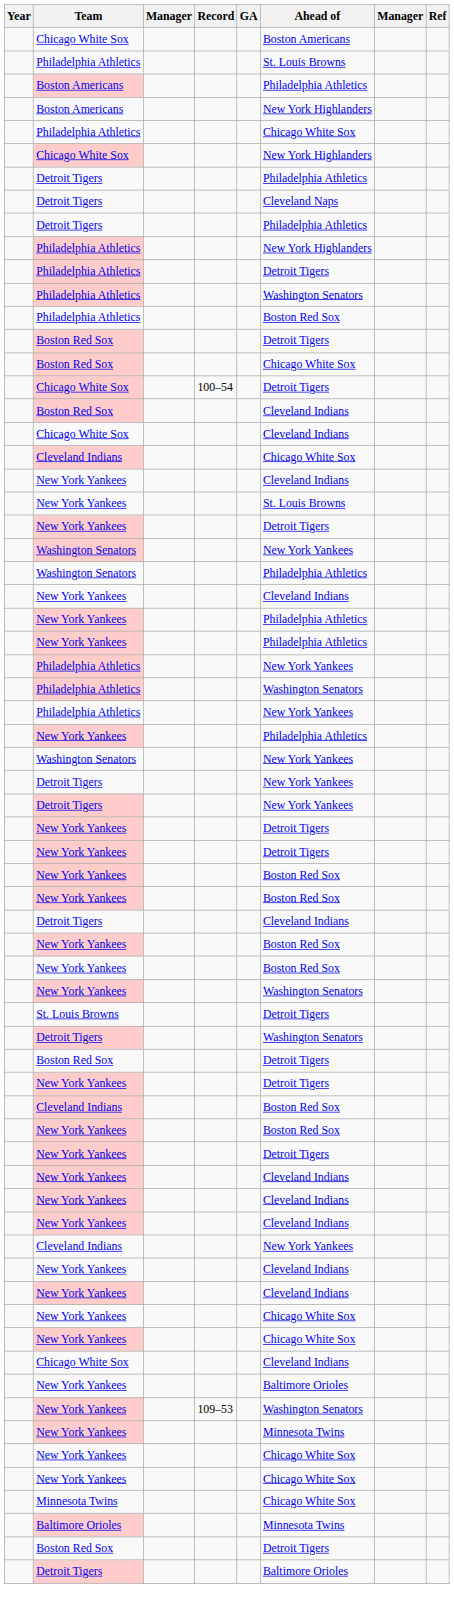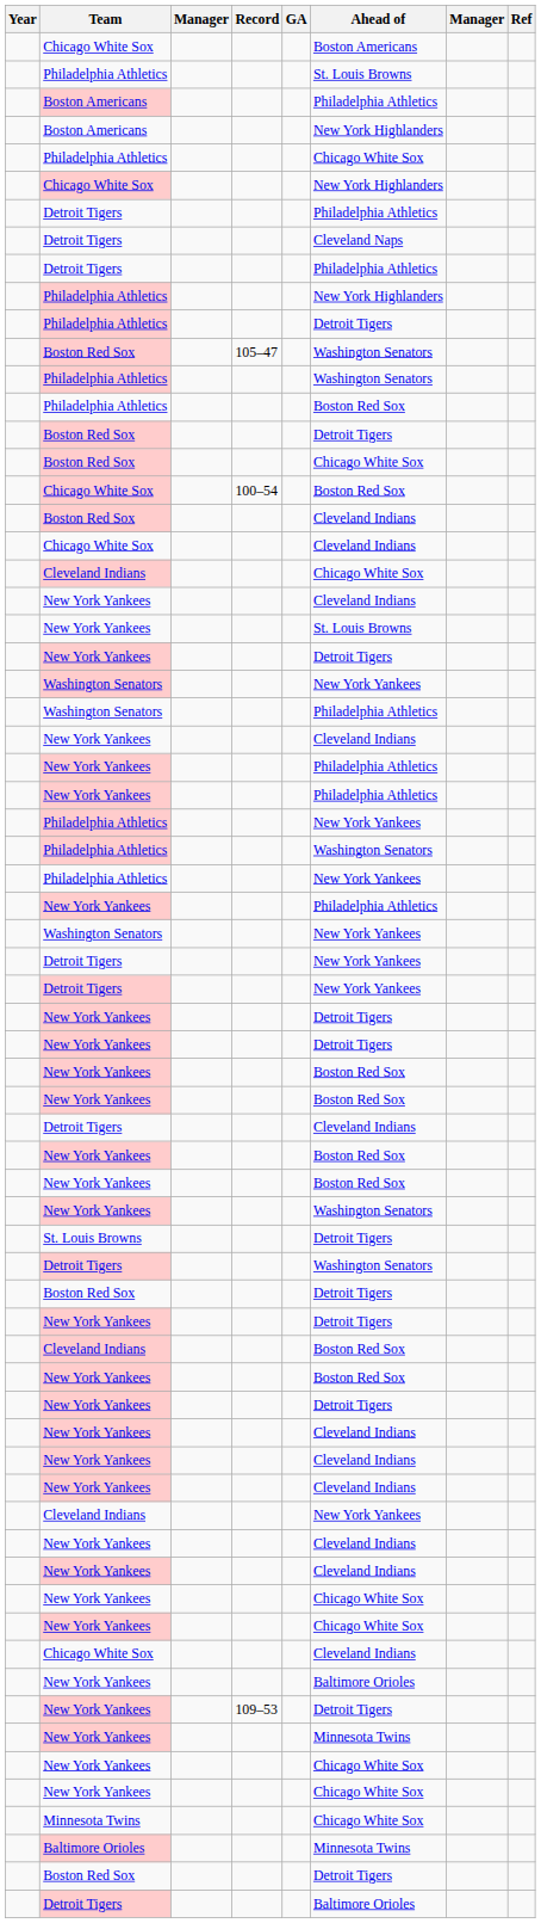 <table class="wikitable sortable sticky-header" style="font-size:1.00em; line-height:1.5em;">
 <tr>
 <th scope="col">Year</th>
 <th scope="col">Team</th>
 <th scope="col">Manager</th>
 <th scope="col">Record</th>
 <th scope="col">GA</th>
 <th scope="col">Ahead of</th>
 <th scope="col">Manager</th>
 <th scope="col" class="unsortable">Ref</th>
 </tr>
 <tr>
 <td align="center"></td>
 <td><a href='#'>Chicago White Sox</a></td>
 <td></td>
 <td></td>
 <td></td>
 <td><a href='#'>Boston Americans</a></td>
 <td></td>
 <td></td>
 </tr>
 <tr>
 <td align="center"></td>
 <td><a href='#'>Philadelphia Athletics</a></td>
 <td></td>
 <td></td>
 <td></td>
 <td><a href='#'>St. Louis Browns</a></td>
 <td></td>
 <td></td>
 </tr>
 <tr>
 <td align="center"></td>
 <td bgcolor="#fcc"><a href='#'>Boston Americans</a></td>
 <td></td>
 <td></td>
 <td></td>
 <td><a href='#'>Philadelphia Athletics</a></td>
 <td></td>
 <td></td>
 </tr>
 <tr>
 <td align="center"></td>
 <td><a href='#'>Boston Americans</a></td>
 <td></td>
 <td></td>
 <td></td>
 <td><a href='#'>New York Highlanders</a></td>
 <td></td>
 <td></td>
 </tr>
 <tr>
 <td align="center"></td>
 <td><a href='#'>Philadelphia Athletics</a></td>
 <td></td>
 <td></td>
 <td></td>
 <td><a href='#'>Chicago White Sox</a></td>
 <td></td>
 <td></td>
 </tr>
 <tr>
 <td align="center"></td>
 <td bgcolor="#fcc"><a href='#'>Chicago White Sox</a></td>
 <td></td>
 <td></td>
 <td></td>
 <td><a href='#'>New York Highlanders</a></td>
 <td></td>
 <td></td>
 </tr>
 <tr>
 <td align="center"></td>
 <td><a href='#'>Detroit Tigers</a></td>
 <td></td>
 <td></td>
 <td></td>
 <td><a href='#'>Philadelphia Athletics</a></td>
 <td></td>
 <td></td>
 </tr>
 <tr>
 <td align="center"></td>
 <td><a href='#'>Detroit Tigers</a></td>
 <td></td>
 <td></td>
 <td></td>
 <td><a href='#'>Cleveland Naps</a></td>
 <td></td>
 <td></td>
 </tr>
 <tr>
 <td align="center"></td>
 <td><a href='#'>Detroit Tigers</a></td>
 <td></td>
 <td></td>
 <td></td>
 <td><a href='#'>Philadelphia Athletics</a></td>
 <td></td>
 <td></td>
 </tr>
 <tr>
 <td align="center"></td>
 <td bgcolor="#fcc"><a href='#'>Philadelphia Athletics</a></td>
 <td></td>
 <td></td>
 <td></td>
 <td><a href='#'>New York Highlanders</a></td>
 <td></td>
 <td></td>
 </tr>
 <tr>
 <td align="center"></td>
 <td bgcolor="#fcc"><a href='#'>Philadelphia Athletics</a></td>
 <td></td>
 <td></td>
 <td></td>
 <td><a href='#'>Detroit Tigers</a></td>
 <td></td>
 <td></td>
 </tr>
 <tr>
 <td align="center"></td>
+<td bgcolor="#fcc"><a href='#'>Boston Red Sox</a></td>
+<td></td>
+<td>105–47</td>
+<td></td>
+<td><a href='#'>Washington Senators</a></td>
+<td></td>
+<td></td>
+</tr>
+<tr>
+<td align="center"></td>
 <td bgcolor="#fcc"><a href='#'>Philadelphia Athletics</a></td>
 <td></td>
 <td></td>
 <td></td>
 <td><a href='#'>Washington Senators</a></td>
 <td></td>
 <td></td>
 </tr>
 <tr>
 <td align="center"></td>
 <td><a href='#'>Philadelphia Athletics</a></td>
 <td></td>
 <td></td>
 <td></td>
 <td><a href='#'>Boston Red Sox</a></td>
 <td></td>
 <td></td>
 </tr>
 <tr>
 <td align="center"></td>
 <td bgcolor="#fcc"><a href='#'>Boston Red Sox</a></td>
 <td></td>
 <td></td>
 <td></td>
 <td><a href='#'>Detroit Tigers</a></td>
 <td></td>
 <td></td>
 </tr>
 <tr>
 <td align="center"></td>
 <td bgcolor="#fcc"><a href='#'>Boston Red Sox</a></td>
 <td></td>
 <td></td>
 <td></td>
 <td><a href='#'>Chicago White Sox</a></td>
 <td></td>
 <td></td>
 </tr>
 <tr>
 <td align="center"></td>
 <td bgcolor="#fcc"><a href='#'>Chicago White Sox</a></td>
 <td></td>
 <td>100–54</td>
 <td></td>
-<td><a href='#'>Detroit Tigers</a></td>
+<td><a href='#'>Boston Red Sox</a></td>
 <td></td>
 <td></td>
 </tr>
 <tr>
 <td align="center"></td>
 <td bgcolor="#fcc"><a href='#'>Boston Red Sox</a></td>
 <td></td>
 <td></td>
 <td></td>
 <td><a href='#'>Cleveland Indians</a></td>
 <td></td>
 <td></td>
 </tr>
 <tr>
 <td align="center"></td>
 <td><a href='#'>Chicago White Sox</a></td>
 <td></td>
 <td></td>
 <td></td>
 <td><a href='#'>Cleveland Indians</a></td>
 <td></td>
 <td></td>
 </tr>
 <tr>
 <td align="center"></td>
 <td bgcolor="#fcc"><a href='#'>Cleveland Indians</a></td>
 <td></td>
 <td></td>
 <td></td>
 <td><a href='#'>Chicago White Sox</a></td>
 <td></td>
 <td></td>
 </tr>
 <tr>
 <td align="center"></td>
 <td><a href='#'>New York Yankees</a></td>
 <td></td>
 <td></td>
 <td></td>
 <td><a href='#'>Cleveland Indians</a></td>
 <td></td>
 <td></td>
 </tr>
 <tr>
 <td align="center"></td>
 <td><a href='#'>New York Yankees</a></td>
 <td></td>
 <td></td>
 <td></td>
 <td><a href='#'>St. Louis Browns</a></td>
 <td></td>
 <td></td>
 </tr>
 <tr>
 <td align="center"></td>
 <td bgcolor="#fcc"><a href='#'>New York Yankees</a></td>
 <td></td>
 <td></td>
 <td></td>
 <td><a href='#'>Detroit Tigers</a></td>
 <td></td>
 <td></td>
 </tr>
 <tr>
 <td align="center"></td>
 <td bgcolor="#fcc"><a href='#'>Washington Senators</a></td>
 <td></td>
 <td></td>
 <td></td>
 <td><a href='#'>New York Yankees</a></td>
 <td></td>
 <td></td>
 </tr>
 <tr>
 <td align="center"></td>
 <td><a href='#'>Washington Senators</a></td>
 <td></td>
 <td></td>
 <td></td>
 <td><a href='#'>Philadelphia Athletics</a></td>
 <td></td>
 <td></td>
 </tr>
 <tr>
 <td align="center"></td>
 <td><a href='#'>New York Yankees</a></td>
 <td></td>
 <td></td>
 <td></td>
 <td><a href='#'>Cleveland Indians</a></td>
 <td></td>
 <td></td>
 </tr>
 <tr>
 <td align="center"></td>
 <td bgcolor="#fcc"><a href='#'>New York Yankees</a></td>
 <td></td>
 <td></td>
 <td></td>
 <td><a href='#'>Philadelphia Athletics</a></td>
 <td></td>
 <td></td>
 </tr>
 <tr>
 <td align="center"></td>
 <td bgcolor="#fcc"><a href='#'>New York Yankees</a></td>
 <td></td>
 <td></td>
 <td></td>
 <td><a href='#'>Philadelphia Athletics</a></td>
 <td></td>
 <td></td>
 </tr>
 <tr>
 <td align="center"></td>
 <td bgcolor="#fcc"><a href='#'>Philadelphia Athletics</a></td>
 <td></td>
 <td></td>
 <td></td>
 <td><a href='#'>New York Yankees</a></td>
 <td></td>
 <td></td>
 </tr>
 <tr>
 <td align="center"></td>
 <td bgcolor="#fcc"><a href='#'>Philadelphia Athletics</a></td>
 <td></td>
 <td></td>
 <td></td>
 <td><a href='#'>Washington Senators</a></td>
 <td></td>
 <td></td>
 </tr>
 <tr>
 <td align="center"></td>
 <td><a href='#'>Philadelphia Athletics</a></td>
 <td></td>
 <td></td>
 <td></td>
 <td><a href='#'>New York Yankees</a></td>
 <td></td>
 <td></td>
 </tr>
 <tr>
 <td align="center"></td>
 <td bgcolor="#fcc"><a href='#'>New York Yankees</a></td>
 <td></td>
 <td></td>
 <td></td>
 <td><a href='#'>Philadelphia Athletics</a></td>
 <td></td>
 <td></td>
 </tr>
 <tr>
 <td align="center"></td>
 <td><a href='#'>Washington Senators</a></td>
 <td></td>
 <td></td>
 <td></td>
 <td><a href='#'>New York Yankees</a></td>
 <td></td>
 <td></td>
 </tr>
 <tr>
 <td align="center"></td>
 <td><a href='#'>Detroit Tigers</a></td>
 <td></td>
 <td></td>
 <td></td>
 <td><a href='#'>New York Yankees</a></td>
 <td></td>
 <td></td>
 </tr>
 <tr>
 <td align="center"></td>
 <td bgcolor="#fcc"><a href='#'>Detroit Tigers</a></td>
 <td></td>
 <td></td>
 <td></td>
 <td><a href='#'>New York Yankees</a></td>
 <td></td>
 <td></td>
 </tr>
 <tr>
 <td align="center"></td>
 <td bgcolor="#fcc"><a href='#'>New York Yankees</a></td>
 <td></td>
 <td></td>
 <td></td>
 <td><a href='#'>Detroit Tigers</a></td>
 <td></td>
 <td></td>
 </tr>
 <tr>
 <td align="center"></td>
 <td bgcolor="#fcc"><a href='#'>New York Yankees</a></td>
 <td></td>
 <td></td>
 <td></td>
 <td><a href='#'>Detroit Tigers</a></td>
 <td></td>
 <td></td>
 </tr>
 <tr>
 <td align="center"></td>
 <td bgcolor="#fcc"><a href='#'>New York Yankees</a></td>
 <td></td>
 <td></td>
 <td></td>
 <td><a href='#'>Boston Red Sox</a></td>
 <td></td>
 <td></td>
 </tr>
 <tr>
 <td align="center"></td>
 <td bgcolor="#fcc"><a href='#'>New York Yankees</a></td>
 <td></td>
 <td></td>
 <td></td>
 <td><a href='#'>Boston Red Sox</a></td>
 <td></td>
 <td></td>
 </tr>
 <tr>
 <td align="center"></td>
 <td><a href='#'>Detroit Tigers</a></td>
 <td></td>
 <td></td>
 <td></td>
 <td><a href='#'>Cleveland Indians</a></td>
 <td></td>
 <td></td>
 </tr>
 <tr>
 <td align="center"></td>
 <td bgcolor="#fcc"><a href='#'>New York Yankees</a></td>
 <td></td>
 <td></td>
 <td></td>
 <td><a href='#'>Boston Red Sox</a></td>
 <td></td>
 <td></td>
 </tr>
 <tr>
 <td align="center"></td>
 <td><a href='#'>New York Yankees</a></td>
 <td></td>
 <td></td>
 <td></td>
 <td><a href='#'>Boston Red Sox</a></td>
 <td></td>
 <td></td>
 </tr>
 <tr>
 <td align="center"></td>
 <td bgcolor="#fcc"><a href='#'>New York Yankees</a></td>
 <td></td>
 <td></td>
 <td></td>
 <td><a href='#'>Washington Senators</a></td>
 <td></td>
 <td></td>
 </tr>
 <tr>
 <td align="center"></td>
 <td><a href='#'>St. Louis Browns</a></td>
 <td></td>
 <td></td>
 <td></td>
 <td><a href='#'>Detroit Tigers</a></td>
 <td></td>
 <td></td>
 </tr>
 <tr>
 <td align="center"></td>
 <td bgcolor="#fcc"><a href='#'>Detroit Tigers</a></td>
 <td></td>
 <td></td>
 <td></td>
 <td><a href='#'>Washington Senators</a></td>
 <td></td>
 <td></td>
 </tr>
 <tr>
 <td align="center"></td>
 <td><a href='#'>Boston Red Sox</a></td>
 <td></td>
 <td></td>
 <td></td>
 <td><a href='#'>Detroit Tigers</a></td>
 <td></td>
 <td></td>
 </tr>
 <tr>
 <td align="center"></td>
 <td bgcolor="#fcc"><a href='#'>New York Yankees</a></td>
 <td></td>
 <td></td>
 <td></td>
 <td><a href='#'>Detroit Tigers</a></td>
 <td></td>
 <td></td>
 </tr>
 <tr>
 <td align="center"></td>
 <td bgcolor="#fcc"><a href='#'>Cleveland Indians</a></td>
 <td></td>
 <td></td>
 <td></td>
 <td><a href='#'>Boston Red Sox</a></td>
 <td></td>
 <td></td>
 </tr>
 <tr>
 <td align="center"></td>
 <td bgcolor="#fcc"><a href='#'>New York Yankees</a></td>
 <td></td>
 <td></td>
 <td></td>
 <td><a href='#'>Boston Red Sox</a></td>
 <td></td>
 <td></td>
 </tr>
 <tr>
 <td align="center"></td>
 <td bgcolor="#fcc"><a href='#'>New York Yankees</a></td>
 <td></td>
 <td></td>
 <td></td>
 <td><a href='#'>Detroit Tigers</a></td>
 <td></td>
 <td></td>
 </tr>
 <tr>
 <td align="center"></td>
 <td bgcolor="#fcc"><a href='#'>New York Yankees</a></td>
 <td></td>
 <td></td>
 <td></td>
 <td><a href='#'>Cleveland Indians</a></td>
 <td></td>
 <td></td>
 </tr>
 <tr>
 <td align="center"></td>
 <td bgcolor="#fcc"><a href='#'>New York Yankees</a></td>
 <td></td>
 <td></td>
 <td></td>
 <td><a href='#'>Cleveland Indians</a></td>
 <td></td>
 <td></td>
 </tr>
 <tr>
 <td align="center"></td>
 <td bgcolor="#fcc"><a href='#'>New York Yankees</a></td>
 <td></td>
 <td></td>
 <td></td>
 <td><a href='#'>Cleveland Indians</a></td>
 <td></td>
 <td></td>
 </tr>
 <tr>
 <td align="center"></td>
 <td><a href='#'>Cleveland Indians</a></td>
 <td></td>
 <td></td>
 <td></td>
 <td><a href='#'>New York Yankees</a></td>
 <td></td>
 <td></td>
 </tr>
 <tr>
 <td align="center"></td>
 <td><a href='#'>New York Yankees</a></td>
 <td></td>
 <td></td>
 <td></td>
 <td><a href='#'>Cleveland Indians</a></td>
 <td></td>
 <td></td>
 </tr>
 <tr>
 <td align="center"></td>
 <td bgcolor="#fcc"><a href='#'>New York Yankees</a></td>
 <td></td>
 <td></td>
 <td></td>
 <td><a href='#'>Cleveland Indians</a></td>
 <td></td>
 <td></td>
 </tr>
 <tr>
 <td align="center"></td>
 <td><a href='#'>New York Yankees</a></td>
 <td></td>
 <td></td>
 <td></td>
 <td><a href='#'>Chicago White Sox</a></td>
 <td></td>
 <td></td>
 </tr>
 <tr>
 <td align="center"></td>
 <td bgcolor="#fcc"><a href='#'>New York Yankees</a></td>
 <td></td>
 <td></td>
 <td></td>
 <td><a href='#'>Chicago White Sox</a></td>
 <td></td>
 <td></td>
 </tr>
 <tr>
 <td align="center"></td>
 <td><a href='#'>Chicago White Sox</a></td>
 <td></td>
 <td></td>
 <td></td>
 <td><a href='#'>Cleveland Indians</a></td>
 <td></td>
 <td></td>
 </tr>
 <tr>
 <td align="center"></td>
 <td><a href='#'>New York Yankees</a></td>
 <td></td>
 <td></td>
 <td></td>
 <td><a href='#'>Baltimore Orioles</a></td>
 <td></td>
 <td></td>
 </tr>
 <tr>
 <td align="center"></td>
 <td bgcolor="#fcc"><a href='#'>New York Yankees</a></td>
 <td></td>
 <td>109–53</td>
 <td></td>
-<td><a href='#'>Washington Senators</a></td>
+<td><a href='#'>Detroit Tigers</a></td>
 <td></td>
 <td></td>
 </tr>
 <tr>
 <td align="center"></td>
 <td bgcolor="#fcc"><a href='#'>New York Yankees</a></td>
 <td></td>
 <td></td>
 <td></td>
 <td><a href='#'>Minnesota Twins</a></td>
 <td></td>
 <td></td>
 </tr>
 <tr>
 <td align="center"></td>
 <td><a href='#'>New York Yankees</a></td>
 <td></td>
 <td></td>
 <td></td>
 <td><a href='#'>Chicago White Sox</a></td>
 <td></td>
 <td></td>
 </tr>
 <tr>
 <td align="center"></td>
 <td><a href='#'>New York Yankees</a></td>
 <td></td>
 <td></td>
 <td></td>
 <td><a href='#'>Chicago White Sox</a></td>
 <td></td>
 <td></td>
 </tr>
 <tr>
 <td align="center"></td>
 <td><a href='#'>Minnesota Twins</a></td>
 <td></td>
 <td></td>
 <td></td>
 <td><a href='#'>Chicago White Sox</a></td>
 <td></td>
 <td></td>
 </tr>
 <tr>
 <td align="center"></td>
 <td bgcolor="#fcc"><a href='#'>Baltimore Orioles</a></td>
 <td></td>
 <td></td>
 <td></td>
 <td><a href='#'>Minnesota Twins</a></td>
 <td></td>
 <td></td>
 </tr>
 <tr>
 <td align="center"></td>
 <td><a href='#'>Boston Red Sox</a></td>
 <td></td>
 <td></td>
 <td></td>
 <td><a href='#'>Detroit Tigers</a></td>
 <td></td>
 <td></td>
 </tr>
 <tr>
 <td align="center"></td>
 <td bgcolor="#fcc"><a href='#'>Detroit Tigers</a></td>
 <td></td>
 <td></td>
 <td></td>
 <td><a href='#'>Baltimore Orioles</a></td>
 <td></td>
 <td></td>
 </tr>
 </table>
